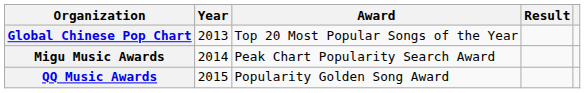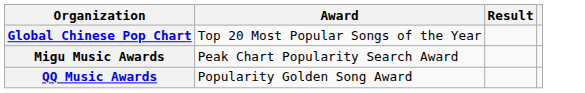 <table class="wikitable sortable plainrowheaders">
 <tr>
 <th scope="col">Organization</th>
-<th scope="col">Year</th>
 <th scope="col">Award</th>
 <th scope="col">Result</th>
 <th class="unsortable"></th>
 </tr>
 <tr>
 <th scope="row"><a href='#'>Global Chinese Pop Chart</a></th>
-<td align="center">2013</td>
 <td>Top 20 Most Popular Songs of the Year</td>
 <td></td>
 <td align="center"></td>
 </tr>
 <tr>
 <th scope="row">Migu Music Awards</th>
-<td align="center">2014</td>
 <td>Peak Chart Popularity Search Award</td>
 <td></td>
 <td align="center"></td>
 </tr>
 <tr>
 <th scope="row"><a href='#'>QQ Music Awards</a></th>
-<td align="center">2015</td>
 <td>Popularity Golden Song Award</td>
 <td></td>
 <td align="center"></td>
 </tr>
 </table>
